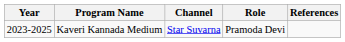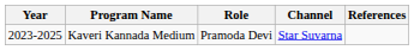 <table class="wikitable sortable">
 <tr>
 <th>Year</th>
 <th>Program Name</th>
+<th>Role</th>
 <th>Channel</th>
-<th>Role</th>
 <th>References</th>
 </tr>
 <tr>
 <td>2023-2025</td>
 <td>Kaveri Kannada Medium</td>
+<td>Pramoda Devi</td>
 <td><a href='#'>Star Suvarna</a></td>
-<td>Pramoda Devi</td>
 <td></td>
 </tr>
 </table>
